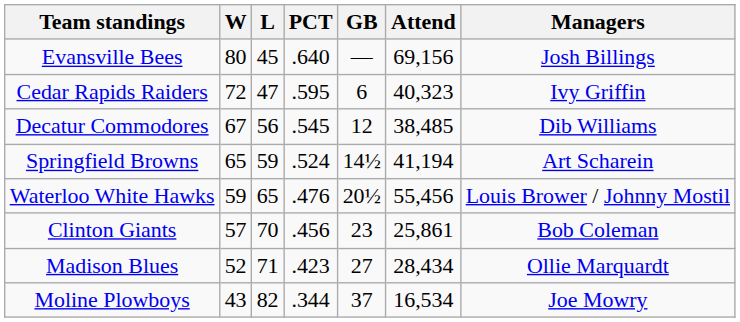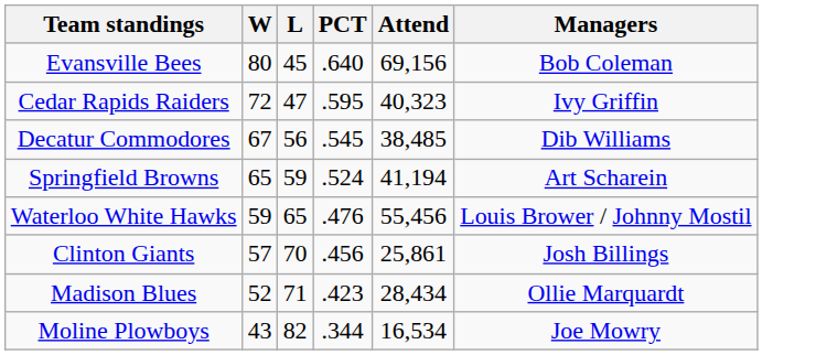 <table class="wikitable" style="text-align:center">
 <tr>
 <th>Team standings</th>
 <th>W</th>
 <th>L</th>
 <th>PCT</th>
-<th>GB</th>
 <th>Attend</th>
 <th>Managers</th>
 </tr>
 <tr align=center>
 <td><a href='#'>Evansville Bees</a></td>
 <td>80</td>
 <td>45</td>
 <td>.640</td>
-<td>—</td>
 <td>69,156</td>
-<td><a href='#'>Josh Billings</a></td>
+<td><a href='#'>Bob Coleman</a></td>
 </tr>
 <tr align=center>
 <td><a href='#'>Cedar Rapids Raiders</a></td>
 <td>72</td>
 <td>47</td>
 <td>.595</td>
-<td>6</td>
 <td>40,323</td>
 <td><a href='#'>Ivy Griffin</a></td>
 </tr>
 <tr align=center>
 <td><a href='#'>Decatur Commodores</a></td>
 <td>67</td>
 <td>56</td>
 <td>.545</td>
-<td>12</td>
 <td>38,485</td>
 <td><a href='#'>Dib Williams</a></td>
 </tr>
 <tr align=center>
 <td><a href='#'>Springfield Browns</a></td>
 <td>65</td>
 <td>59</td>
 <td>.524</td>
-<td>14½</td>
 <td>41,194</td>
 <td><a href='#'>Art Scharein</a></td>
 </tr>
 <tr align=center>
 <td><a href='#'>Waterloo White Hawks</a></td>
 <td>59</td>
 <td>65</td>
 <td>.476</td>
-<td>20½</td>
 <td>55,456</td>
 <td><a href='#'>Louis Brower</a> / <a href='#'>Johnny Mostil</a></td>
 </tr>
 <tr align=center>
 <td><a href='#'>Clinton Giants</a></td>
 <td>57</td>
 <td>70</td>
 <td>.456</td>
-<td>23</td>
 <td>25,861</td>
-<td><a href='#'>Bob Coleman</a></td>
+<td><a href='#'>Josh Billings</a></td>
 </tr>
 <tr align=center>
 <td><a href='#'>Madison Blues</a></td>
 <td>52</td>
 <td>71</td>
 <td>.423</td>
-<td>27</td>
 <td>28,434</td>
 <td><a href='#'>Ollie Marquardt</a></td>
 </tr>
 <tr align=center>
 <td><a href='#'>Moline Plowboys</a></td>
 <td>43</td>
 <td>82</td>
 <td>.344</td>
-<td>37</td>
 <td>16,534</td>
 <td><a href='#'>Joe Mowry</a></td>
 </tr>
 </table>
